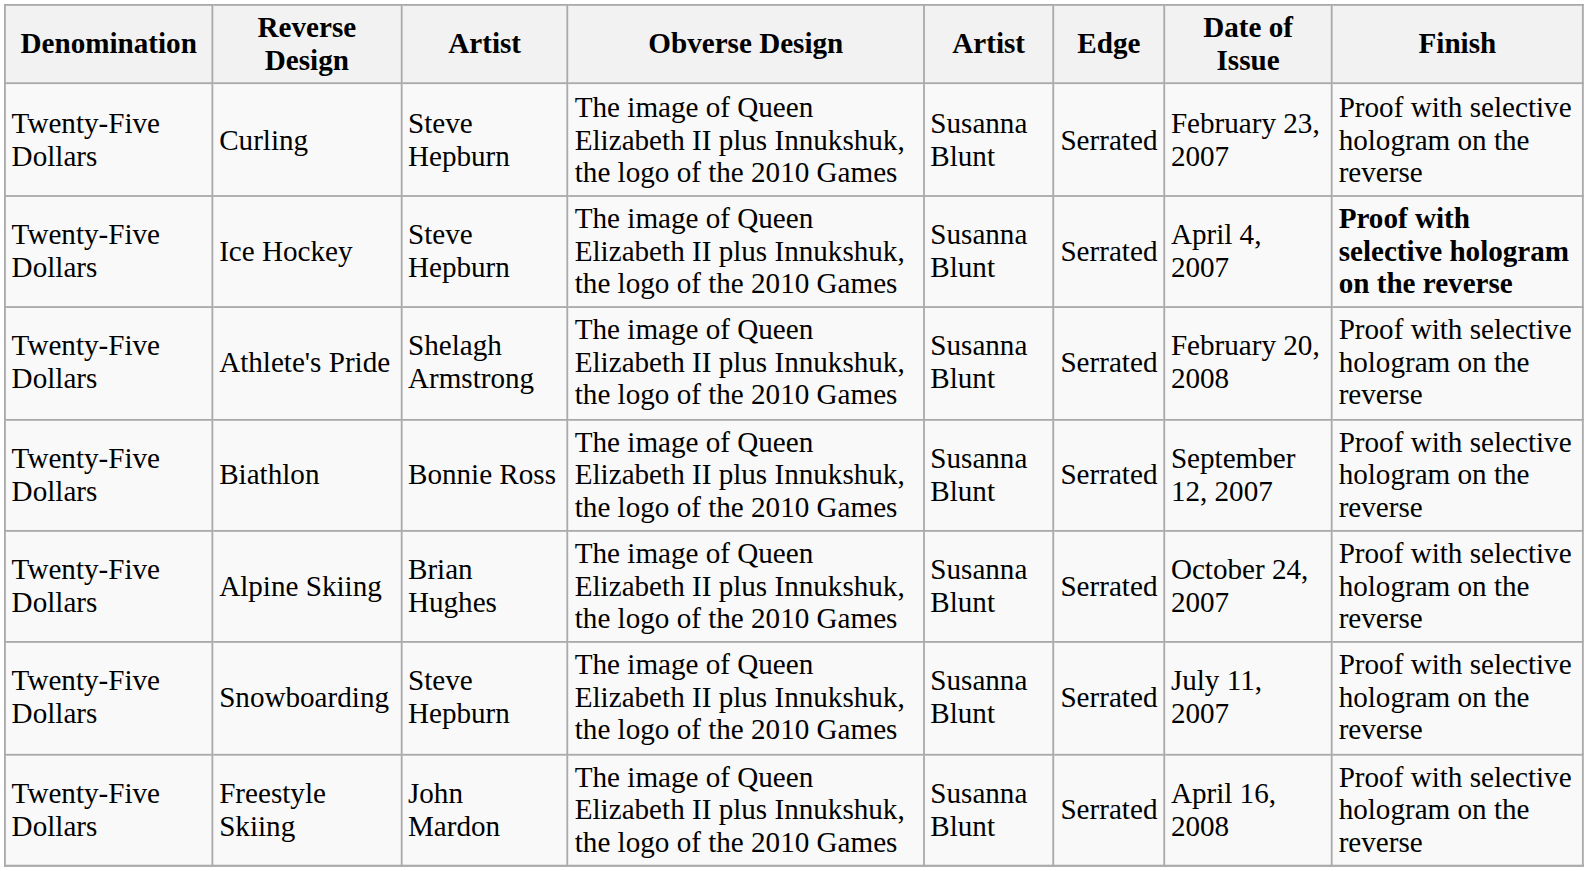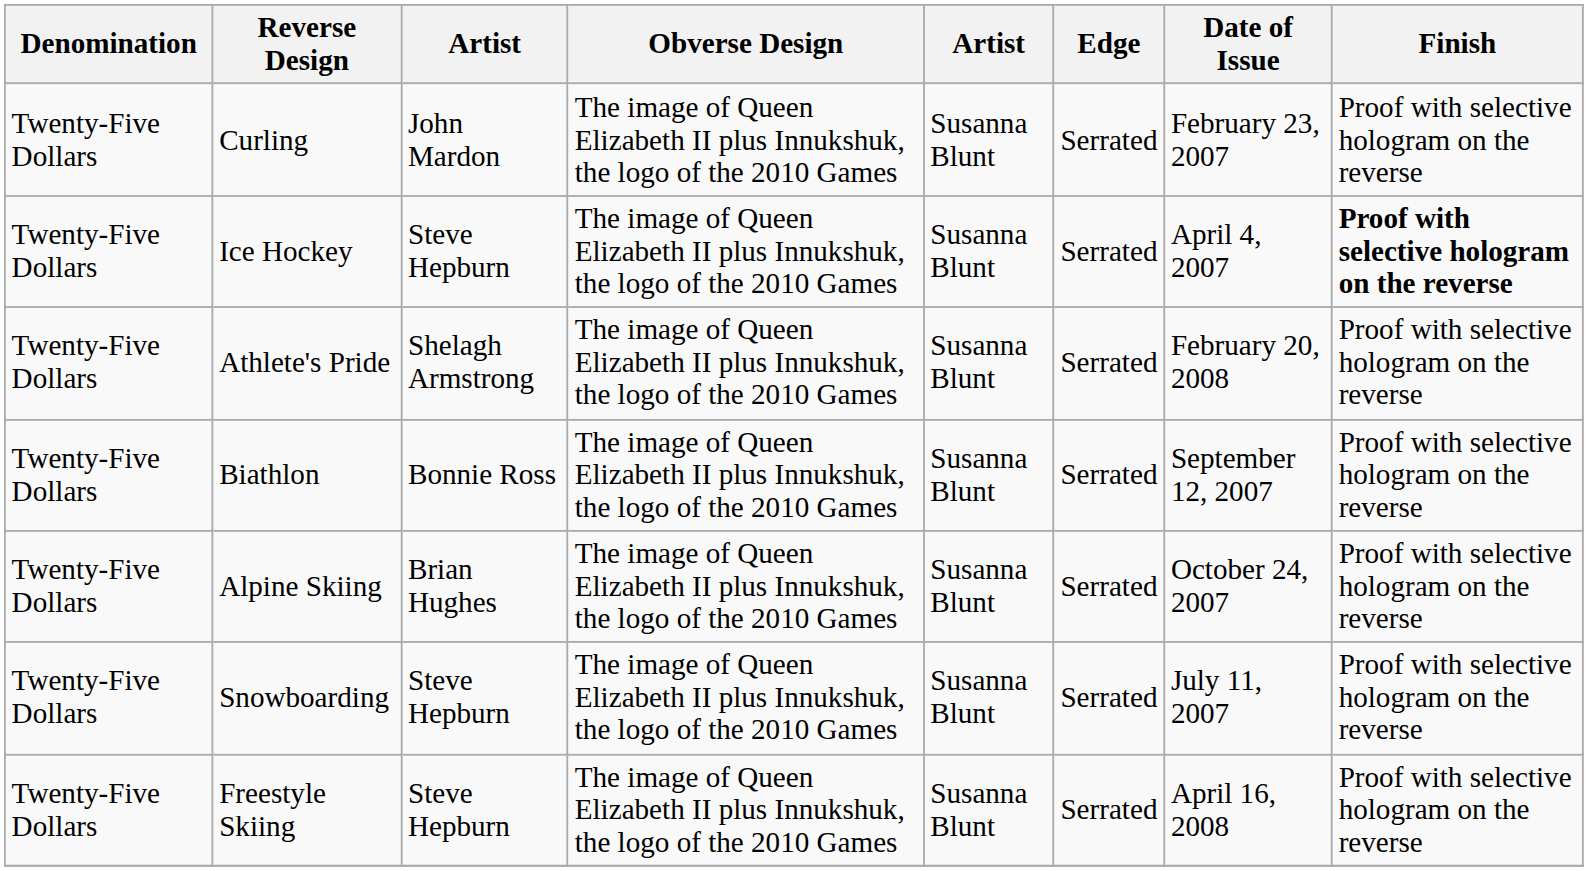 <table class="wikitable">
 <tr>
 <th>Denomination</th>
 <th>Reverse Design</th>
 <th>Artist</th>
 <th>Obverse Design</th>
 <th>Artist</th>
 <th>Edge</th>
 <th>Date of Issue</th>
 <th>Finish</th>
 </tr>
 <tr>
 <td>Twenty-Five Dollars</td>
 <td>Curling</td>
-<td>Steve Hepburn</td>
+<td>John Mardon</td>
 <td>The image of Queen Elizabeth II plus Innukshuk, the logo of the 2010 Games</td>
 <td>Susanna Blunt</td>
 <td>Serrated</td>
 <td>February 23, 2007</td>
 <td>Proof with selective hologram on the reverse</td>
 </tr>
 <tr>
 <td>Twenty-Five Dollars</td>
 <td>Ice Hockey</td>
 <td>Steve Hepburn</td>
 <td>The image of Queen Elizabeth II plus Innukshuk, the logo of the 2010 Games</td>
 <td>Susanna Blunt</td>
 <td>Serrated</td>
 <td>April 4, 2007</td>
 <td><strong>Proof with selective hologram on the reverse</strong></td>
 </tr>
 <tr>
 <td>Twenty-Five Dollars</td>
 <td>Athlete's Pride</td>
 <td>Shelagh Armstrong</td>
 <td>The image of Queen Elizabeth II plus Innukshuk, the logo of the 2010 Games</td>
 <td>Susanna Blunt</td>
 <td>Serrated</td>
 <td>February 20, 2008</td>
 <td>Proof with selective hologram on the reverse</td>
 </tr>
 <tr>
 <td>Twenty-Five Dollars</td>
 <td>Biathlon</td>
 <td>Bonnie Ross</td>
 <td>The image of Queen Elizabeth II plus Innukshuk, the logo of the 2010 Games</td>
 <td>Susanna Blunt</td>
 <td>Serrated</td>
 <td>September 12, 2007</td>
 <td>Proof with selective hologram on the reverse</td>
 </tr>
 <tr>
 <td>Twenty-Five Dollars</td>
 <td>Alpine Skiing</td>
 <td>Brian Hughes</td>
 <td>The image of Queen Elizabeth II plus Innukshuk, the logo of the 2010 Games</td>
 <td>Susanna Blunt</td>
 <td>Serrated</td>
 <td>October 24, 2007</td>
 <td>Proof with selective hologram on the reverse</td>
 </tr>
 <tr>
 <td>Twenty-Five Dollars</td>
 <td>Snowboarding</td>
 <td>Steve Hepburn</td>
 <td>The image of Queen Elizabeth II plus Innukshuk, the logo of the 2010 Games</td>
 <td>Susanna Blunt</td>
 <td>Serrated</td>
 <td>July 11, 2007</td>
 <td>Proof with selective hologram on the reverse</td>
 </tr>
 <tr>
 <td>Twenty-Five Dollars</td>
 <td>Freestyle Skiing</td>
-<td>John Mardon</td>
+<td>Steve Hepburn</td>
 <td>The image of Queen Elizabeth II plus Innukshuk, the logo of the 2010 Games</td>
 <td>Susanna Blunt</td>
 <td>Serrated</td>
 <td>April 16, 2008</td>
 <td>Proof with selective hologram on the reverse</td>
 </tr>
 <tr>
 </tr>
 </table>
